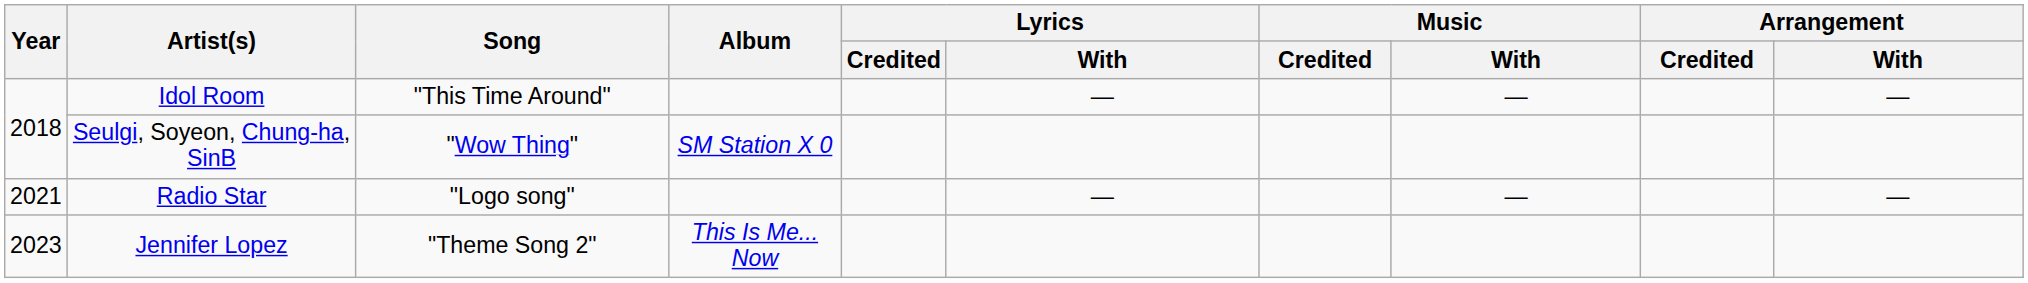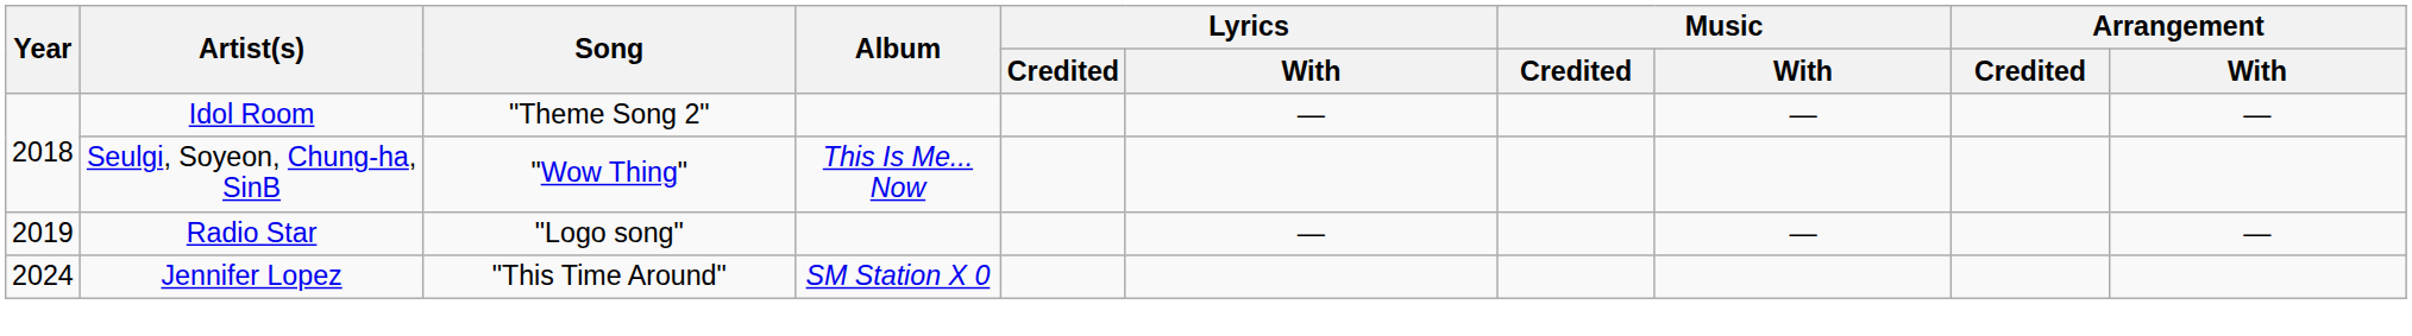 <table class="wikitable" style="text-align:center;">
 <tr>
 <th rowspan="2" style="width:2em;">Year</th>
 <th rowspan="2" style="width:12em;">Artist(s)</th>
 <th rowspan="2" style="width:13em;">Song</th>
 <th rowspan="2" style="width:7em;">Album</th>
 <th colspan="2" style="width:16em;">Lyrics</th>
 <th colspan="2" style="width:16em;">Music</th>
 <th colspan="2" style="width:16em;">Arrangement</th>
 </tr>
 <tr>
 <th style="width:4em;">Credited</th>
 <th style="width:13em;">With</th>
 <th style="width:4em;">Credited</th>
 <th style="width:8em;">With</th>
 <th style="width:4em;">Credited</th>
 <th style="width:8em;">With</th>
 </tr>
 <tr>
 <td rowspan="2">2018</td>
 <td><a href='#'>Idol Room</a></td>
-<td>"This Time Around"</td>
+<td>"Theme Song 2"</td>
 <td></td>
 <td></td>
 <td>—</td>
 <td></td>
 <td>—</td>
 <td></td>
 <td>—</td>
 </tr>
 <tr>
 <td><a href='#'>Seulgi</a>, Soyeon, <a href='#'>Chung-ha</a>, <a href='#'>SinB</a></td>
 <td>"<a href='#'>Wow Thing</a>"</td>
-<td><em><a href='#'>SM Station X 0</a></em></td>
+<td><em><a href='#'>This Is Me... Now</a></em></td>
 <td></td>
 <td></td>
 <td></td>
 <td></td>
 <td></td>
 <td></td>
 </tr>
 <tr>
-<td>2021</td>
+<td>2019</td>
 <td><a href='#'>Radio Star</a></td>
 <td>"Logo song"</td>
 <td></td>
 <td></td>
 <td>—</td>
 <td></td>
 <td>—</td>
 <td></td>
 <td>—</td>
 </tr>
 <tr>
-<td>2023</td>
+<td>2024</td>
 <td><a href='#'>Jennifer Lopez</a> </td>
-<td>"Theme Song 2"</td>
-<td><em><a href='#'>This Is Me... Now</a></em></td>
+<td>"This Time Around"</td>
+<td><em><a href='#'>SM Station X 0</a></em></td>
 <td></td>
 <td></td>
 <td></td>
 <td></td>
 <td></td>
 <td></td>
 </tr>
 </table>
